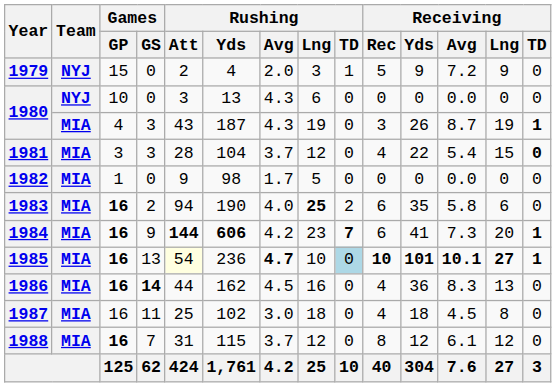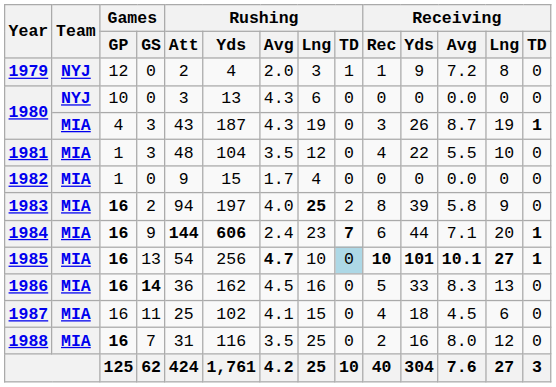 <table class="wikitable" style="text-align:center;">
 <tr>
 <th rowspan="2">Year</th>
 <th rowspan="2">Team</th>
 <th colspan="2">Games</th>
 <th colspan="5">Rushing</th>
 <th colspan="5">Receiving</th>
 </tr>
 <tr>
 <th>GP</th>
 <th>GS</th>
 <th>Att</th>
 <th>Yds</th>
 <th>Avg</th>
 <th>Lng</th>
 <th>TD</th>
 <th>Rec</th>
 <th>Yds</th>
 <th>Avg</th>
 <th>Lng</th>
 <th>TD</th>
 </tr>
 <tr>
 <th><a href='#'>1979</a></th>
 <th><a href='#'>NYJ</a></th>
-<td>15</td>
+<td>12</td>
 <td>0</td>
 <td>2</td>
 <td>4</td>
 <td>2.0</td>
 <td>3</td>
 <td>1</td>
-<td>5</td>
+<td>1</td>
 <td>9</td>
 <td>7.2</td>
-<td>9</td>
+<td>8</td>
 <td>0</td>
 </tr>
 <tr>
 <th rowspan="2"><a href='#'>1980</a></th>
 <th><a href='#'>NYJ</a></th>
 <td>10</td>
 <td>0</td>
 <td>3</td>
 <td>13</td>
 <td>4.3</td>
 <td>6</td>
 <td>0</td>
 <td>0</td>
 <td>0</td>
 <td>0.0</td>
 <td>0</td>
 <td>0</td>
 </tr>
 <tr>
 <th><a href='#'>MIA</a></th>
 <td>4</td>
 <td>3</td>
 <td>43</td>
 <td>187</td>
 <td>4.3</td>
 <td>19</td>
 <td>0</td>
 <td>3</td>
 <td>26</td>
 <td>8.7</td>
 <td>19</td>
 <td><strong>1</strong></td>
 </tr>
 <tr>
 <th><a href='#'>1981</a></th>
 <th><a href='#'>MIA</a></th>
+<td>1</td>
 <td>3</td>
-<td>3</td>
-<td>28</td>
+<td>48</td>
 <td>104</td>
-<td>3.7</td>
+<td>3.5</td>
 <td>12</td>
 <td>0</td>
 <td>4</td>
 <td>22</td>
-<td>5.4</td>
-<td>15</td>
-<td><strong>0</strong></td>
+<td>5.5</td>
+<td>10</td>
+<td>0</td>
 </tr>
 <tr>
 <th><a href='#'>1982</a></th>
 <th><a href='#'>MIA</a></th>
 <td>1</td>
 <td>0</td>
 <td>9</td>
-<td>98</td>
+<td>15</td>
 <td>1.7</td>
-<td>5</td>
+<td>4</td>
 <td>0</td>
 <td>0</td>
 <td>0</td>
 <td>0.0</td>
 <td>0</td>
 <td>0</td>
 </tr>
 <tr>
 <th><a href='#'>1983</a></th>
 <th><a href='#'>MIA</a></th>
 <td><strong>16</strong></td>
 <td>2</td>
 <td>94</td>
-<td>190</td>
+<td>197</td>
 <td>4.0</td>
 <td><strong>25</strong></td>
 <td>2</td>
-<td>6</td>
-<td>35</td>
+<td>8</td>
+<td>39</td>
 <td>5.8</td>
-<td>6</td>
+<td>9</td>
 <td>0</td>
 </tr>
 <tr>
 <th><a href='#'>1984</a></th>
 <th><a href='#'>MIA</a></th>
 <td><strong>16</strong></td>
 <td>9</td>
 <td><strong>144</strong></td>
 <td><strong>606</strong></td>
-<td>4.2</td>
+<td>2.4</td>
 <td>23</td>
 <td><strong>7</strong></td>
 <td>6</td>
-<td>41</td>
-<td>7.3</td>
+<td>44</td>
+<td>7.1</td>
 <td>20</td>
 <td><strong>1</strong></td>
 </tr>
 <tr>
 <th><a href='#'>1985</a></th>
 <th><a href='#'>MIA</a></th>
 <td><strong>16</strong></td>
 <td>13</td>
-<td style="background: lightyellow;">54</td>
-<td>236</td>
+<td>54</td>
+<td>256</td>
 <td><strong>4.7</strong></td>
 <td>10</td>
 <td style="background: lightblue;">0</td>
 <td><strong>10</strong></td>
 <td><strong>101</strong></td>
 <td><strong>10.1</strong></td>
 <td><strong>27</strong></td>
 <td><strong>1</strong></td>
 </tr>
 <tr>
 <th><a href='#'>1986</a></th>
 <th><a href='#'>MIA</a></th>
 <td><strong>16</strong></td>
 <td><strong>14</strong></td>
-<td>44</td>
+<td>36</td>
 <td>162</td>
 <td>4.5</td>
 <td>16</td>
 <td>0</td>
-<td>4</td>
-<td>36</td>
+<td>5</td>
+<td>33</td>
 <td>8.3</td>
 <td>13</td>
 <td>0</td>
 </tr>
 <tr>
 <th><a href='#'>1987</a></th>
 <th><a href='#'>MIA</a></th>
 <td>16</td>
 <td>11</td>
 <td>25</td>
 <td>102</td>
-<td>3.0</td>
-<td>18</td>
+<td>4.1</td>
+<td>15</td>
 <td>0</td>
 <td>4</td>
 <td>18</td>
 <td>4.5</td>
-<td>8</td>
+<td>6</td>
 <td>0</td>
 </tr>
 <tr>
 <th><a href='#'>1988</a></th>
 <th><a href='#'>MIA</a></th>
 <td><strong>16</strong></td>
 <td>7</td>
 <td>31</td>
-<td>115</td>
-<td>3.7</td>
-<td>12</td>
+<td>116</td>
+<td>3.5</td>
+<td>25</td>
 <td>0</td>
-<td>8</td>
-<td>12</td>
-<td>6.1</td>
+<td>2</td>
+<td>16</td>
+<td>8.0</td>
 <td>12</td>
 <td>0</td>
 </tr>
 <tr>
 <th colspan="2"></th>
 <th>125</th>
 <th>62</th>
 <th>424</th>
 <th>1,761</th>
 <th>4.2</th>
 <th>25</th>
 <th>10</th>
 <th>40</th>
 <th>304</th>
 <th>7.6</th>
 <th>27</th>
 <th>3</th>
 </tr>
 </table>
